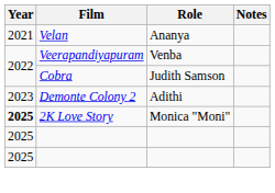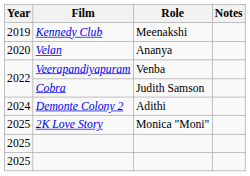 <table class="wikitable sortable">
 <tr>
 <th>Year</th>
 <th>Film</th>
 <th>Role</th>
 <th class="unsortable">Notes</th>
 </tr>
 <tr>
-<td rowspan="1">2021</td>
+<td rowspan="1">2019</td>
+<td><em><a href='#'>Kennedy Club</a></em></td>
+<td>Meenakshi</td>
+<td></td>
+</tr>
+<tr>
+<td rowspan="1">2020</td>
 <td><em><a href='#'>Velan</a></em></td>
 <td>Ananya</td>
 <td></td>
 </tr>
 <tr>
 <td rowspan="2">2022</td>
 <td><em><a href='#'>Veerapandiyapuram</a></em></td>
 <td>Venba</td>
 <td></td>
 </tr>
 <tr>
 <td><a href='#'><em>Cobra</em></a></td>
 <td>Judith Samson</td>
 <td></td>
 </tr>
 <tr>
-<td>2023</td>
+<td>2024</td>
 <td><em><a href='#'>Demonte Colony 2</a></em></td>
 <td>Adithi</td>
 <td></td>
 </tr>
 <tr>
-<td><strong>2025</strong></td>
+<td>2025</td>
 <td><em><a href='#'>2K Love Story</a></em></td>
 <td>Monica "Moni"</td>
 <td></td>
 </tr>
 <tr>
 <td>2025</td>
 <td></td>
 <td></td>
 </tr>
 <tr>
 <td>2025</td>
 <td></td>
 <td></td>
 <td></td>
 </tr>
 </table>
